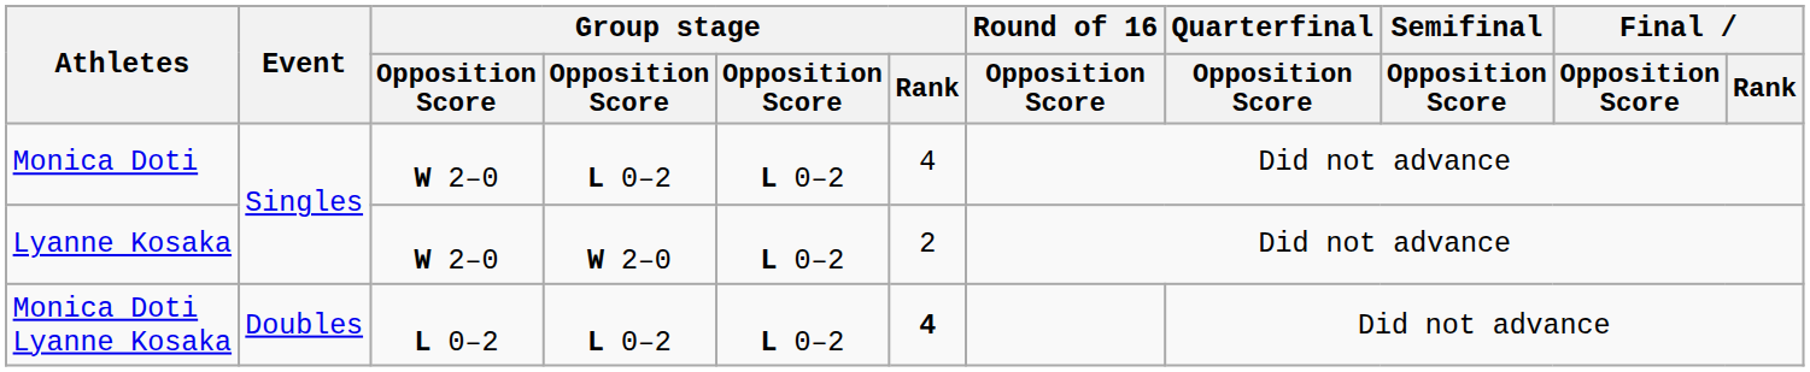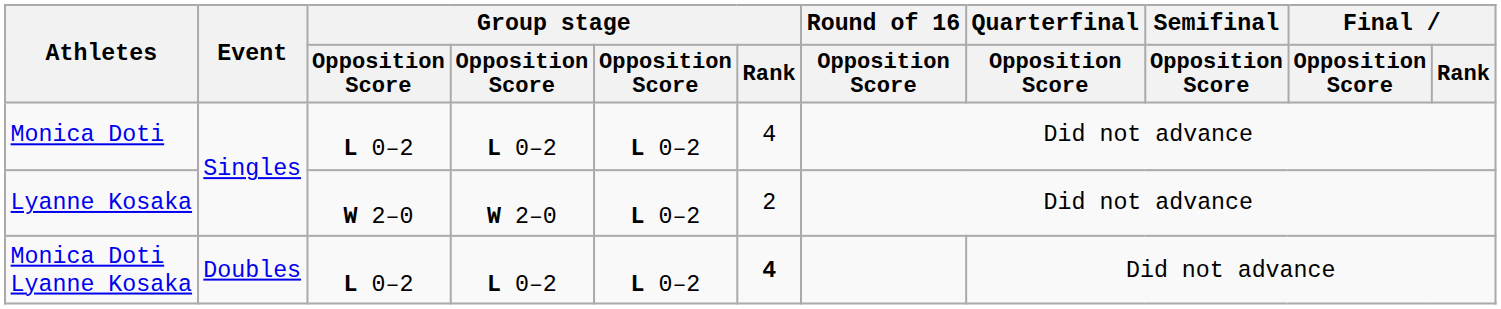 <table class="wikitable" style="font-size:90%">
 <tr>
 <th rowspan=2>Athletes</th>
 <th rowspan=2>Event</th>
 <th colspan=4>Group stage</th>
 <th>Round of 16</th>
 <th>Quarterfinal</th>
 <th>Semifinal</th>
 <th colspan=2>Final / </th>
 </tr>
 <tr style="font-size:95%">
 <th>Opposition<br>Score</th>
 <th>Opposition<br>Score</th>
 <th>Opposition<br>Score</th>
 <th>Rank</th>
 <th>Opposition<br>Score</th>
 <th>Opposition<br>Score</th>
 <th>Opposition<br>Score</th>
 <th>Opposition<br>Score</th>
 <th>Rank</th>
 </tr>
 <tr align=center>
 <td align=left><a href='#'>Monica Doti</a></td>
 <td align=left rowspan=2><a href='#'>Singles</a></td>
-<td><br><strong>W</strong> 2–0</td>
+<td><br><strong>L</strong> 0–2</td>
 <td><br><strong>L</strong> 0–2</td>
 <td><br><strong>L</strong> 0–2</td>
 <td>4</td>
 <td colspan=5>Did not advance</td>
 </tr>
 <tr align=center>
 <td align=left><a href='#'>Lyanne Kosaka</a></td>
 <td><br><strong>W</strong> 2–0</td>
 <td><br><strong>W</strong> 2–0</td>
 <td><br><strong>L</strong> 0–2</td>
 <td>2</td>
 <td colspan=5>Did not advance</td>
 </tr>
 <tr align=center>
 <td align=left><a href='#'>Monica Doti</a><br><a href='#'>Lyanne Kosaka</a></td>
 <td align=left><a href='#'>Doubles</a></td>
 <td><br><strong>L</strong> 0–2</td>
 <td><br><strong>L</strong> 0–2</td>
 <td><br><strong>L</strong> 0–2</td>
 <td><strong>4</strong></td>
 <td></td>
 <td colspan=4>Did not advance</td>
 </tr>
 </table>
